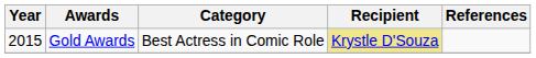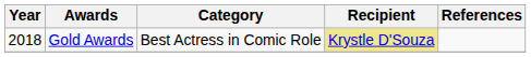 <table class="wikitable sortable">
 <tr>
 <th>Year</th>
 <th>Awards</th>
 <th>Category</th>
 <th>Recipient</th>
 <th>References</th>
 </tr>
 <tr>
-<td>2015</td>
+<td>2018</td>
 <td><a href='#'>Gold Awards</a></td>
 <td>Best Actress in Comic Role</td>
 <td style="background: khaki;"><a href='#'>Krystle D'Souza</a></td>
 <td></td>
 </tr>
 <tr>
 </tr>
 </table>
